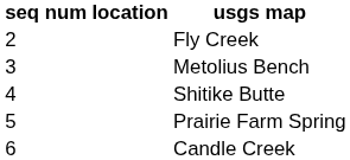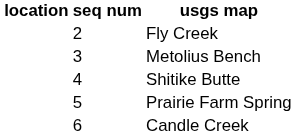 <table>
 <tr>
+<th>location</th>
 <th>seq num</th>
-<th>location</th>
 <th>usgs map</th>
 </tr>
 <tr>
+<td></td>
 <td>2</td>
-<td></td>
 <td>Fly Creek</td>
 </tr>
 <tr>
+<td></td>
 <td>3</td>
-<td></td>
 <td>Metolius Bench</td>
 </tr>
 <tr>
+<td></td>
 <td>4</td>
-<td></td>
 <td>Shitike Butte</td>
 </tr>
 <tr>
+<td></td>
 <td>5</td>
-<td></td>
 <td>Prairie Farm Spring</td>
 </tr>
 <tr>
+<td></td>
 <td>6</td>
-<td></td>
 <td>Candle Creek</td>
 </tr>
 </table>
